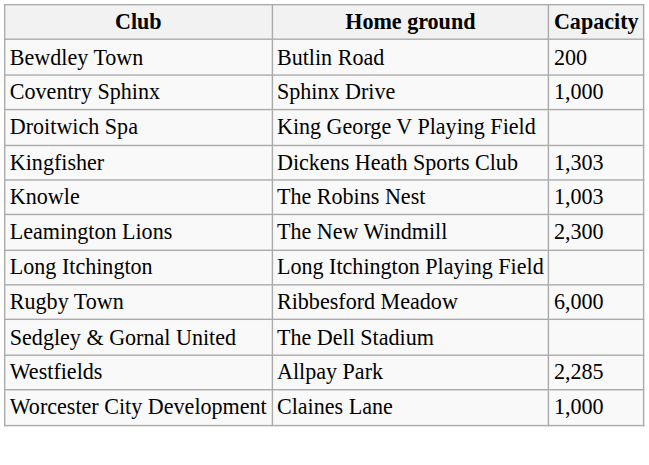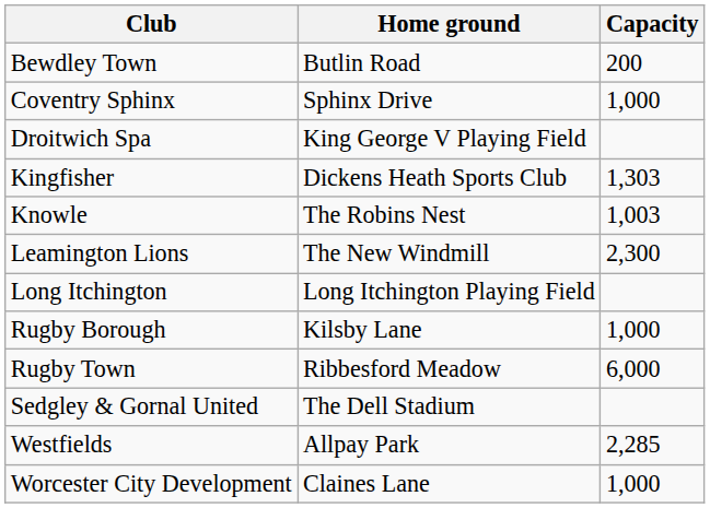 <table class="wikitable" border="1">
 <tr>
 <th>Club</th>
 <th>Home ground</th>
 <th>Capacity</th>
 </tr>
 <tr>
 <td>Bewdley Town</td>
 <td>Butlin Road</td>
 <td>200</td>
 </tr>
 <tr>
 <td>Coventry Sphinx</td>
 <td>Sphinx Drive</td>
 <td>1,000</td>
 </tr>
 <tr>
 <td>Droitwich Spa</td>
 <td>King George V Playing Field</td>
 <td></td>
 </tr>
 <tr>
 <td>Kingfisher</td>
 <td>Dickens Heath Sports Club</td>
 <td>1,303</td>
 </tr>
 <tr>
 <td>Knowle</td>
 <td>The Robins Nest</td>
 <td>1,003</td>
 </tr>
 <tr>
 <td>Leamington Lions</td>
 <td>The New Windmill</td>
 <td>2,300</td>
 </tr>
 <tr>
 <td>Long Itchington</td>
 <td>Long Itchington Playing Field</td>
 <td></td>
 </tr>
 <tr>
+<td>Rugby Borough</td>
+<td>Kilsby Lane</td>
+<td>1,000</td>
+</tr>
+<tr>
 <td>Rugby Town</td>
 <td>Ribbesford Meadow</td>
 <td>6,000</td>
 </tr>
 <tr>
 <td>Sedgley & Gornal United</td>
 <td>The Dell Stadium</td>
 <td></td>
 </tr>
 <tr>
 <td>Westfields</td>
 <td>Allpay Park</td>
 <td>2,285</td>
 </tr>
 <tr>
 <td>Worcester City Development</td>
 <td>Claines Lane</td>
 <td>1,000</td>
 </tr>
 </table>
